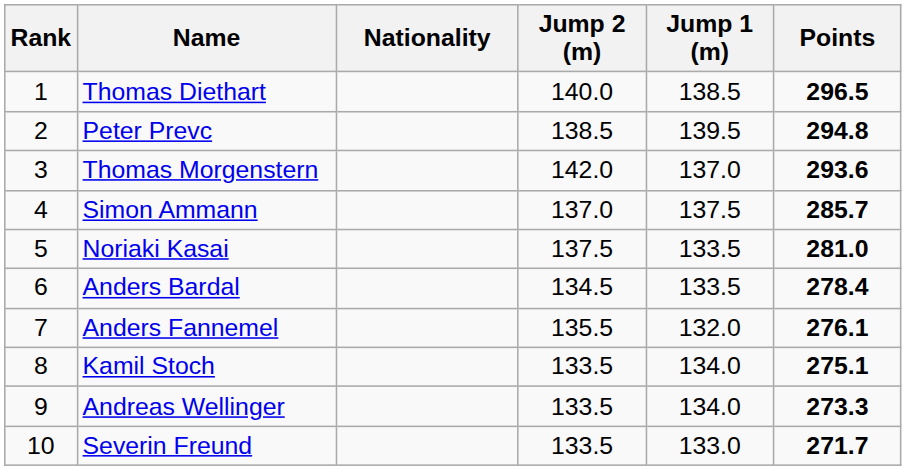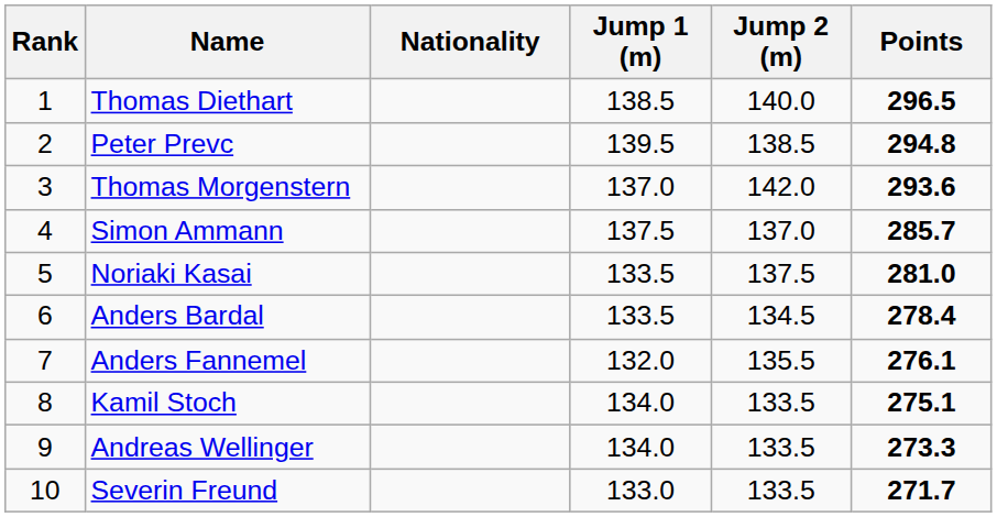 <table class="wikitable sortable">
 <tr>
 <th align=center>Rank</th>
 <th width=160>Name</th>
 <th width=110>Nationality</th>
+<th width=75>Jump 1 (m)</th>
 <th width=75>Jump 2 (m)</th>
-<th width=75>Jump 1 (m)</th>
 <th width=75>Points</th>
 </tr>
 <tr>
 <td align=center>1</td>
 <td align=left><a href='#'>Thomas Diethart</a></td>
 <td align=left></td>
+<td align=center>138.5</td>
 <td align=center>140.0</td>
-<td align=center>138.5</td>
 <td align=center><strong>296.5</strong></td>
 </tr>
 <tr>
 <td align=center>2</td>
 <td align=left><a href='#'>Peter Prevc</a></td>
 <td align=left></td>
+<td align=center>139.5</td>
 <td align=center>138.5</td>
-<td align=center>139.5</td>
 <td align=center><strong>294.8</strong></td>
 </tr>
 <tr>
 <td align=center>3</td>
 <td align=left><a href='#'>Thomas Morgenstern</a></td>
 <td align=left></td>
+<td align=center>137.0</td>
 <td align=center>142.0</td>
-<td align=center>137.0</td>
 <td align=center><strong>293.6</strong></td>
 </tr>
 <tr>
 <td align=center>4</td>
 <td align=left><a href='#'>Simon Ammann</a></td>
 <td align=left></td>
+<td align=center>137.5</td>
 <td align=center>137.0</td>
-<td align=center>137.5</td>
 <td align=center><strong>285.7</strong></td>
 </tr>
 <tr>
 <td align=center>5</td>
 <td align=left><a href='#'>Noriaki Kasai</a></td>
 <td align=left></td>
+<td align=center>133.5</td>
 <td align=center>137.5</td>
-<td align=center>133.5</td>
 <td align=center><strong>281.0</strong></td>
 </tr>
 <tr>
 <td align=center>6</td>
 <td align=left><a href='#'>Anders Bardal</a></td>
 <td align="left"></td>
+<td align="center">133.5</td>
 <td align="center">134.5</td>
-<td align="center">133.5</td>
 <td align="center"><strong>278.4</strong></td>
 </tr>
 <tr>
 <td align=center>7</td>
 <td align=left><a href='#'>Anders Fannemel</a></td>
 <td align="left"></td>
+<td align="center">132.0</td>
 <td align="center">135.5</td>
-<td align="center">132.0</td>
 <td align="center"><strong>276.1</strong></td>
 </tr>
 <tr>
 <td align=center>8</td>
 <td align=left><a href='#'>Kamil Stoch</a></td>
 <td align="left"></td>
+<td align="center">134.0</td>
 <td align="center">133.5</td>
-<td align="center">134.0</td>
 <td align="center"><strong>275.1</strong></td>
 </tr>
 <tr>
 <td align=center>9</td>
 <td align=left><a href='#'>Andreas Wellinger</a></td>
 <td align="left"></td>
+<td align="center">134.0</td>
 <td align="center">133.5</td>
-<td align="center">134.0</td>
 <td align="center"><strong>273.3</strong></td>
 </tr>
 <tr>
 <td align=center>10</td>
 <td align=left><a href='#'>Severin Freund</a></td>
 <td align="left"></td>
+<td align="center">133.0</td>
 <td align="center">133.5</td>
-<td align="center">133.0</td>
 <td align="center"><strong>271.7</strong></td>
 </tr>
 </table>
